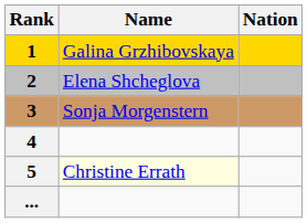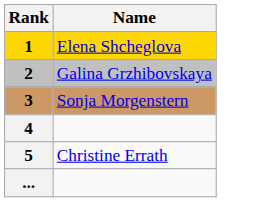 <table class="wikitable">
 <tr>
 <th>Rank</th>
 <th>Name</th>
-<th>Nation</th>
 </tr>
 <tr bgcolor="gold">
 <td align="center"><strong>1</strong></td>
-<td><a href='#'>Galina Grzhibovskaya</a></td>
-<td></td>
+<td><a href='#'>Elena Shcheglova</a></td>
 </tr>
 <tr bgcolor="silver">
 <td align="center"><strong>2</strong></td>
-<td><a href='#'>Elena Shcheglova</a></td>
-<td></td>
+<td><a href='#'>Galina Grzhibovskaya</a></td>
 </tr>
 <tr bgcolor="cc9966">
 <td align="center"><strong>3</strong></td>
 <td><a href='#'>Sonja Morgenstern</a></td>
-<td></td>
 </tr>
 <tr>
 <th>4</th>
 <td></td>
-<td></td>
 </tr>
 <tr>
 <th>5</th>
-<td style="background: lightyellow;"><a href='#'>Christine Errath</a></td>
-<td></td>
+<td><a href='#'>Christine Errath</a></td>
 </tr>
 <tr>
 <th>...</th>
 <td></td>
-<td></td>
 </tr>
 </table>
